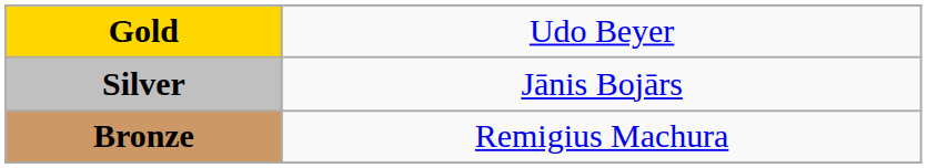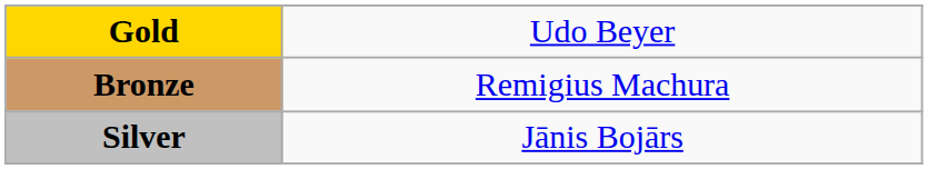 <table class="wikitable" style="text-align:center; " width="35%">
 <tr>
 <td bgcolor="gold"><strong>Gold</strong></td>
 <td><a href='#'>Udo Beyer</a><br>  <small><em></em></small></td>
 </tr>
 <tr>
+<td bgcolor="CC9966"><strong>Bronze</strong></td>
+<td><a href='#'>Remigius Machura</a><br>  <small><em></em></small></td>
+</tr>
+<tr>
 <td bgcolor="silver"><strong>Silver</strong></td>
 <td><a href='#'>Jānis Bojārs</a><br>  <small><em></em></small></td>
 </tr>
-<tr>
-<td bgcolor="CC9966"><strong>Bronze</strong></td>
-<td><a href='#'>Remigius Machura</a><br>  <small><em></em></small></td>
-</tr>
 </table>
